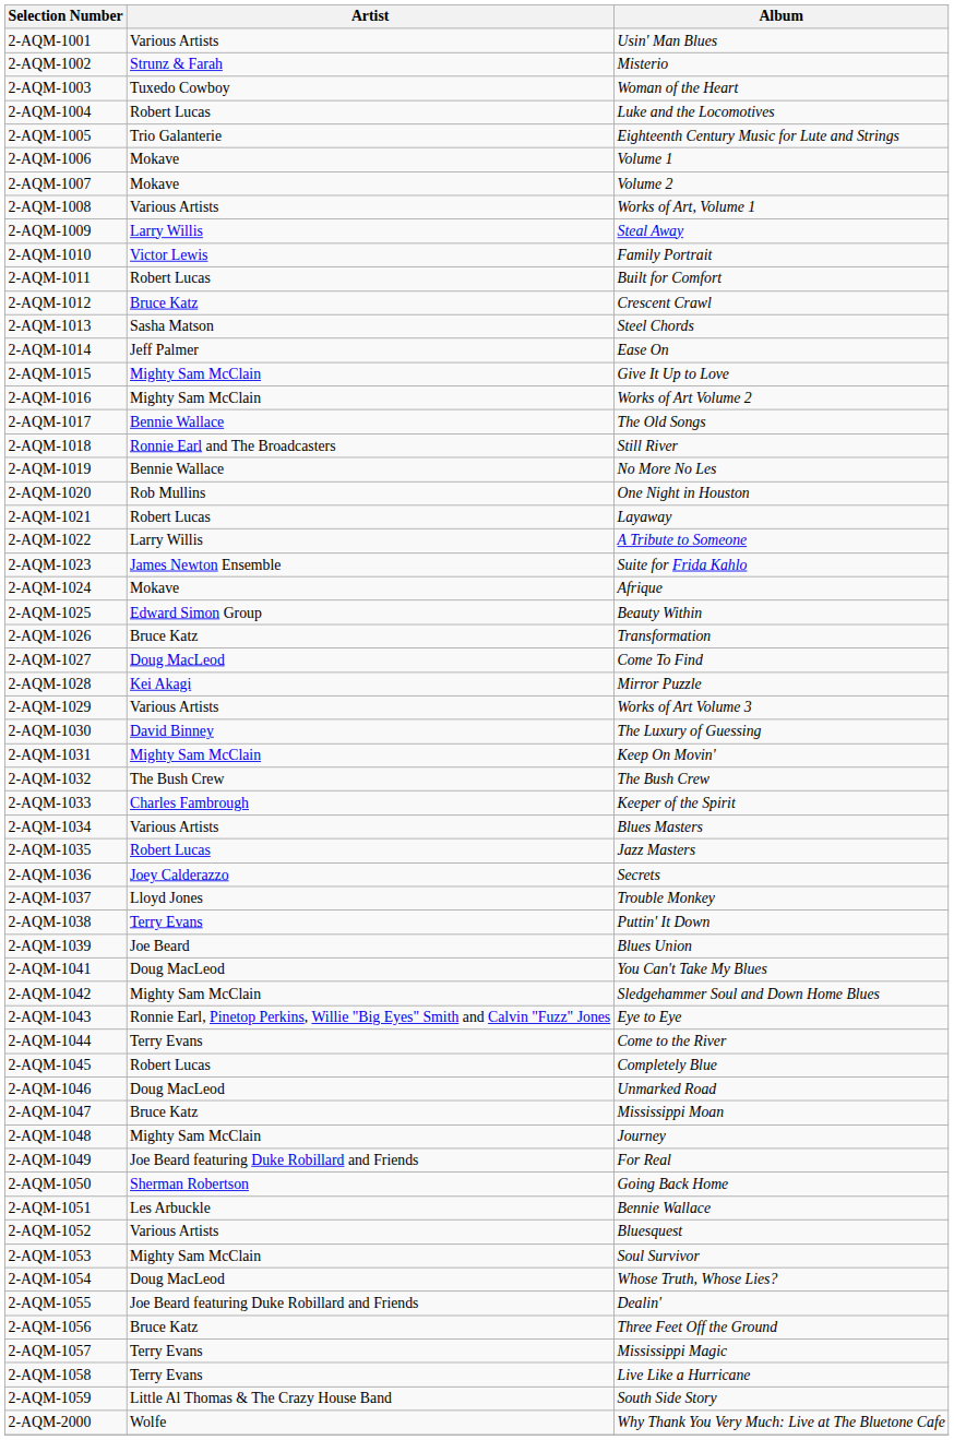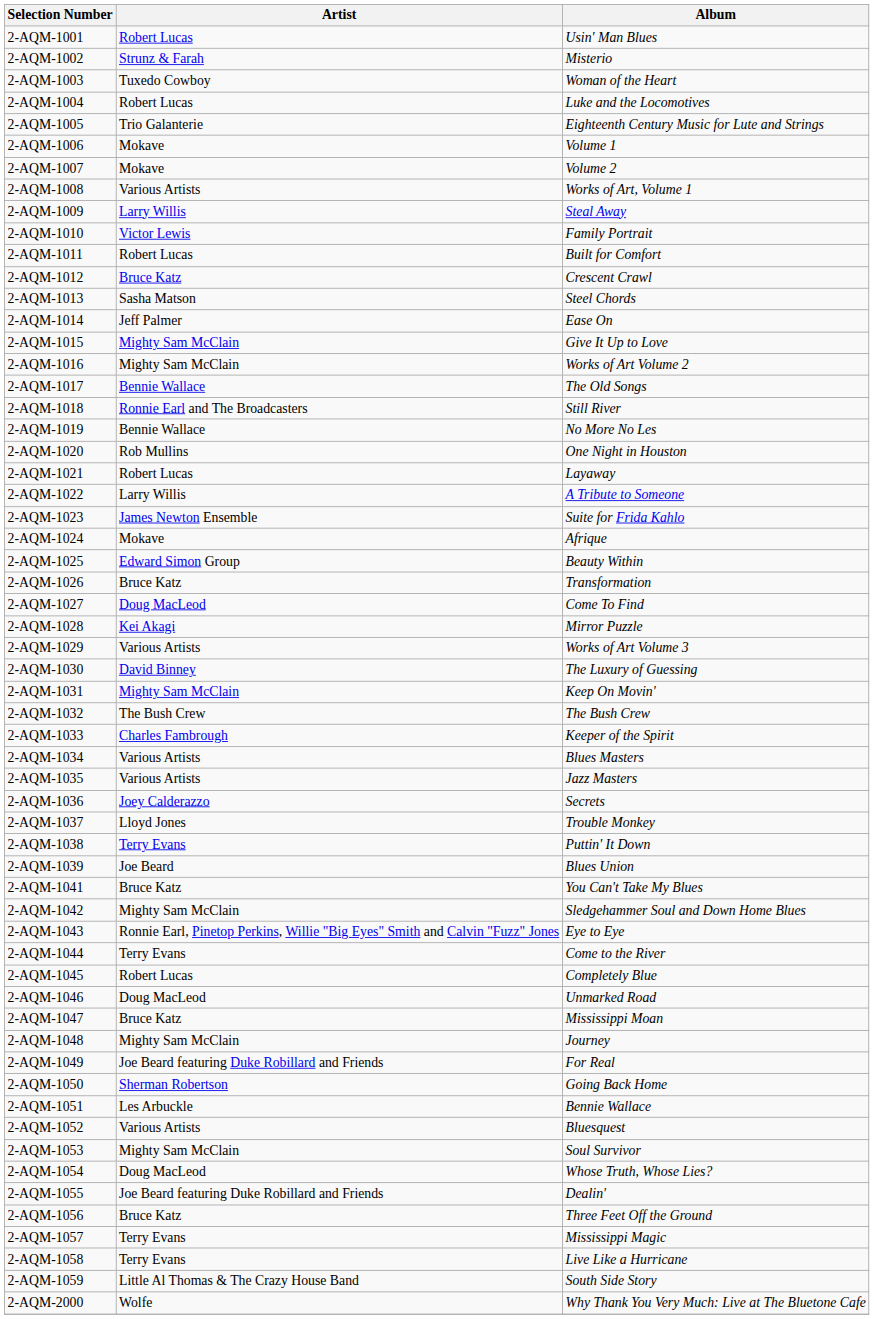 <table class="wikitable sortable">
 <tr>
 <th bgcolor="#97A3AF">Selection Number</th>
 <th bgcolor="#97A3AF">Artist</th>
 <th bgcolor="#97A3AF">Album</th>
 </tr>
 <tr>
 <td>2-AQM-1001</td>
-<td>Various Artists</td>
+<td><a href='#'>Robert Lucas</a></td>
 <td><em>Usin' Man Blues</em></td>
 </tr>
 <tr>
 <td>2-AQM-1002</td>
 <td><a href='#'>Strunz & Farah</a></td>
 <td><em>Misterio</em></td>
 </tr>
 <tr>
 <td>2-AQM-1003</td>
 <td>Tuxedo Cowboy</td>
 <td><em>Woman of the Heart</em></td>
 </tr>
 <tr>
 <td>2-AQM-1004</td>
 <td>Robert Lucas</td>
 <td><em>Luke and the Locomotives</em></td>
 </tr>
 <tr>
 <td>2-AQM-1005</td>
 <td>Trio Galanterie</td>
 <td><em>Eighteenth Century Music for Lute and Strings</em></td>
 </tr>
 <tr>
 <td>2-AQM-1006</td>
 <td>Mokave</td>
 <td><em>Volume 1</em></td>
 </tr>
 <tr>
 <td>2-AQM-1007</td>
 <td>Mokave</td>
 <td><em>Volume 2</em></td>
 </tr>
 <tr>
 <td>2-AQM-1008</td>
 <td>Various Artists</td>
 <td><em>Works of Art, Volume 1</em></td>
 </tr>
 <tr>
 <td>2-AQM-1009</td>
 <td><a href='#'>Larry Willis</a></td>
 <td><em><a href='#'>Steal Away</a></em></td>
 </tr>
 <tr>
 <td>2-AQM-1010</td>
 <td><a href='#'>Victor Lewis</a></td>
 <td><em>Family Portrait</em></td>
 </tr>
 <tr>
 <td>2-AQM-1011</td>
 <td>Robert Lucas</td>
 <td><em>Built for Comfort</em></td>
 </tr>
 <tr>
 <td>2-AQM-1012</td>
 <td><a href='#'>Bruce Katz</a></td>
 <td><em>Crescent Crawl</em></td>
 </tr>
 <tr>
 <td>2-AQM-1013</td>
 <td>Sasha Matson</td>
 <td><em>Steel Chords</em></td>
 </tr>
 <tr>
 <td>2-AQM-1014</td>
 <td>Jeff Palmer</td>
 <td><em>Ease On</em></td>
 </tr>
 <tr>
 <td>2-AQM-1015</td>
 <td><a href='#'>Mighty Sam McClain</a></td>
 <td><em>Give It Up to Love</em></td>
 </tr>
 <tr>
 <td>2-AQM-1016</td>
 <td>Mighty Sam McClain</td>
 <td><em>Works of Art Volume 2</em></td>
 </tr>
 <tr>
 <td>2-AQM-1017</td>
 <td><a href='#'>Bennie Wallace</a></td>
 <td><em>The Old Songs</em></td>
 </tr>
 <tr>
 <td>2-AQM-1018</td>
 <td><a href='#'>Ronnie Earl</a> and The Broadcasters</td>
 <td><em>Still River</em></td>
 </tr>
 <tr>
 <td>2-AQM-1019</td>
 <td>Bennie Wallace</td>
 <td><em>No More No Les</em></td>
 </tr>
 <tr>
 <td>2-AQM-1020</td>
 <td>Rob Mullins</td>
 <td><em>One Night in Houston</em></td>
 </tr>
 <tr>
 <td>2-AQM-1021</td>
 <td>Robert Lucas</td>
 <td><em>Layaway</em></td>
 </tr>
 <tr>
 <td>2-AQM-1022</td>
 <td>Larry Willis</td>
 <td><em><a href='#'>A Tribute to Someone</a></em></td>
 </tr>
 <tr>
 <td>2-AQM-1023</td>
 <td><a href='#'>James Newton</a> Ensemble</td>
 <td><em>Suite for <a href='#'>Frida Kahlo</a></em></td>
 </tr>
 <tr>
 <td>2-AQM-1024</td>
 <td>Mokave</td>
 <td><em>Afrique</em></td>
 </tr>
 <tr>
 <td>2-AQM-1025</td>
 <td><a href='#'>Edward Simon</a> Group</td>
 <td><em>Beauty Within</em></td>
 </tr>
 <tr>
 <td>2-AQM-1026</td>
 <td>Bruce Katz</td>
 <td><em>Transformation</em></td>
 </tr>
 <tr>
 <td>2-AQM-1027</td>
 <td><a href='#'>Doug MacLeod</a></td>
 <td><em>Come To Find</em></td>
 </tr>
 <tr>
 <td>2-AQM-1028</td>
 <td><a href='#'>Kei Akagi</a></td>
 <td><em>Mirror Puzzle</em></td>
 </tr>
 <tr>
 <td>2-AQM-1029</td>
 <td>Various Artists</td>
 <td><em>Works of Art Volume 3</em></td>
 </tr>
 <tr>
 <td>2-AQM-1030</td>
 <td><a href='#'>David Binney</a></td>
 <td><em>The Luxury of Guessing</em></td>
 </tr>
 <tr>
 <td>2-AQM-1031</td>
 <td><a href='#'>Mighty Sam McClain</a></td>
 <td><em>Keep On Movin' </em></td>
 </tr>
 <tr>
 <td>2-AQM-1032</td>
 <td>The Bush Crew</td>
 <td><em>The Bush Crew</em></td>
 </tr>
 <tr>
 <td>2-AQM-1033</td>
 <td><a href='#'>Charles Fambrough</a></td>
 <td><em>Keeper of the Spirit</em></td>
 </tr>
 <tr>
 <td>2-AQM-1034</td>
 <td>Various Artists</td>
 <td><em>Blues Masters</em></td>
 </tr>
 <tr>
 <td>2-AQM-1035</td>
-<td><a href='#'>Robert Lucas</a></td>
+<td>Various Artists</td>
 <td><em>Jazz Masters</em></td>
 </tr>
 <tr>
 <td>2-AQM-1036</td>
 <td><a href='#'>Joey Calderazzo</a></td>
 <td><em>Secrets</em></td>
 </tr>
 <tr>
 <td>2-AQM-1037</td>
 <td>Lloyd Jones</td>
 <td><em>Trouble Monkey</em></td>
 </tr>
 <tr>
 <td>2-AQM-1038</td>
 <td><a href='#'>Terry Evans</a></td>
 <td><em>Puttin' It Down</em></td>
 </tr>
 <tr>
 <td>2-AQM-1039</td>
 <td>Joe Beard</td>
 <td><em>Blues Union</em></td>
 </tr>
 <tr>
 <td>2-AQM-1041</td>
-<td>Doug MacLeod</td>
+<td>Bruce Katz</td>
 <td><em>You Can't Take My Blues</em></td>
 </tr>
 <tr>
 <td>2-AQM-1042</td>
 <td>Mighty Sam McClain</td>
 <td><em>Sledgehammer Soul and Down Home Blues</em></td>
 </tr>
 <tr>
 <td>2-AQM-1043</td>
 <td>Ronnie Earl, <a href='#'>Pinetop Perkins</a>, <a href='#'>Willie "Big Eyes" Smith</a> and <a href='#'>Calvin "Fuzz" Jones</a></td>
 <td><em>Eye to Eye</em></td>
 </tr>
 <tr>
 <td>2-AQM-1044</td>
 <td>Terry Evans</td>
 <td><em>Come to the River</em></td>
 </tr>
 <tr>
 <td>2-AQM-1045</td>
 <td>Robert Lucas</td>
 <td><em>Completely Blue</em></td>
 </tr>
 <tr>
 <td>2-AQM-1046</td>
 <td>Doug MacLeod</td>
 <td><em>Unmarked Road</em></td>
 </tr>
 <tr>
 <td>2-AQM-1047</td>
 <td>Bruce Katz</td>
 <td><em>Mississippi Moan</em></td>
 </tr>
 <tr>
 <td>2-AQM-1048</td>
 <td>Mighty Sam McClain</td>
 <td><em>Journey</em></td>
 </tr>
 <tr>
 <td>2-AQM-1049</td>
 <td>Joe Beard featuring <a href='#'>Duke Robillard</a> and Friends</td>
 <td><em>For Real</em></td>
 </tr>
 <tr>
 <td>2-AQM-1050</td>
 <td><a href='#'>Sherman Robertson</a></td>
 <td><em>Going Back Home</em></td>
 </tr>
 <tr>
 <td>2-AQM-1051</td>
 <td>Les Arbuckle</td>
 <td><em>Bennie Wallace</em></td>
 </tr>
 <tr>
 <td>2-AQM-1052</td>
 <td>Various Artists</td>
 <td><em>Bluesquest</em></td>
 </tr>
 <tr>
 <td>2-AQM-1053</td>
 <td>Mighty Sam McClain</td>
 <td><em>Soul Survivor</em></td>
 </tr>
 <tr>
 <td>2-AQM-1054</td>
 <td>Doug MacLeod</td>
 <td><em>Whose Truth, Whose Lies?</em></td>
 </tr>
 <tr>
 <td>2-AQM-1055</td>
 <td>Joe Beard featuring Duke Robillard and Friends</td>
 <td><em>Dealin' </em></td>
 </tr>
 <tr>
 <td>2-AQM-1056</td>
 <td>Bruce Katz</td>
 <td><em>Three Feet Off the Ground</em></td>
 </tr>
 <tr>
 <td>2-AQM-1057</td>
 <td>Terry Evans</td>
 <td><em>Mississippi Magic</em></td>
 </tr>
 <tr>
 <td>2-AQM-1058</td>
 <td>Terry Evans</td>
 <td><em>Live Like a Hurricane</em></td>
 </tr>
 <tr>
 <td>2-AQM-1059</td>
 <td>Little Al Thomas & The Crazy House Band</td>
 <td><em>South Side Story</em></td>
 </tr>
 <tr>
 <td>2-AQM-2000</td>
 <td>Wolfe</td>
 <td><em>Why Thank You Very Much: Live at The Bluetone Cafe</em></td>
 </tr>
 <tr>
 </tr>
 </table>
